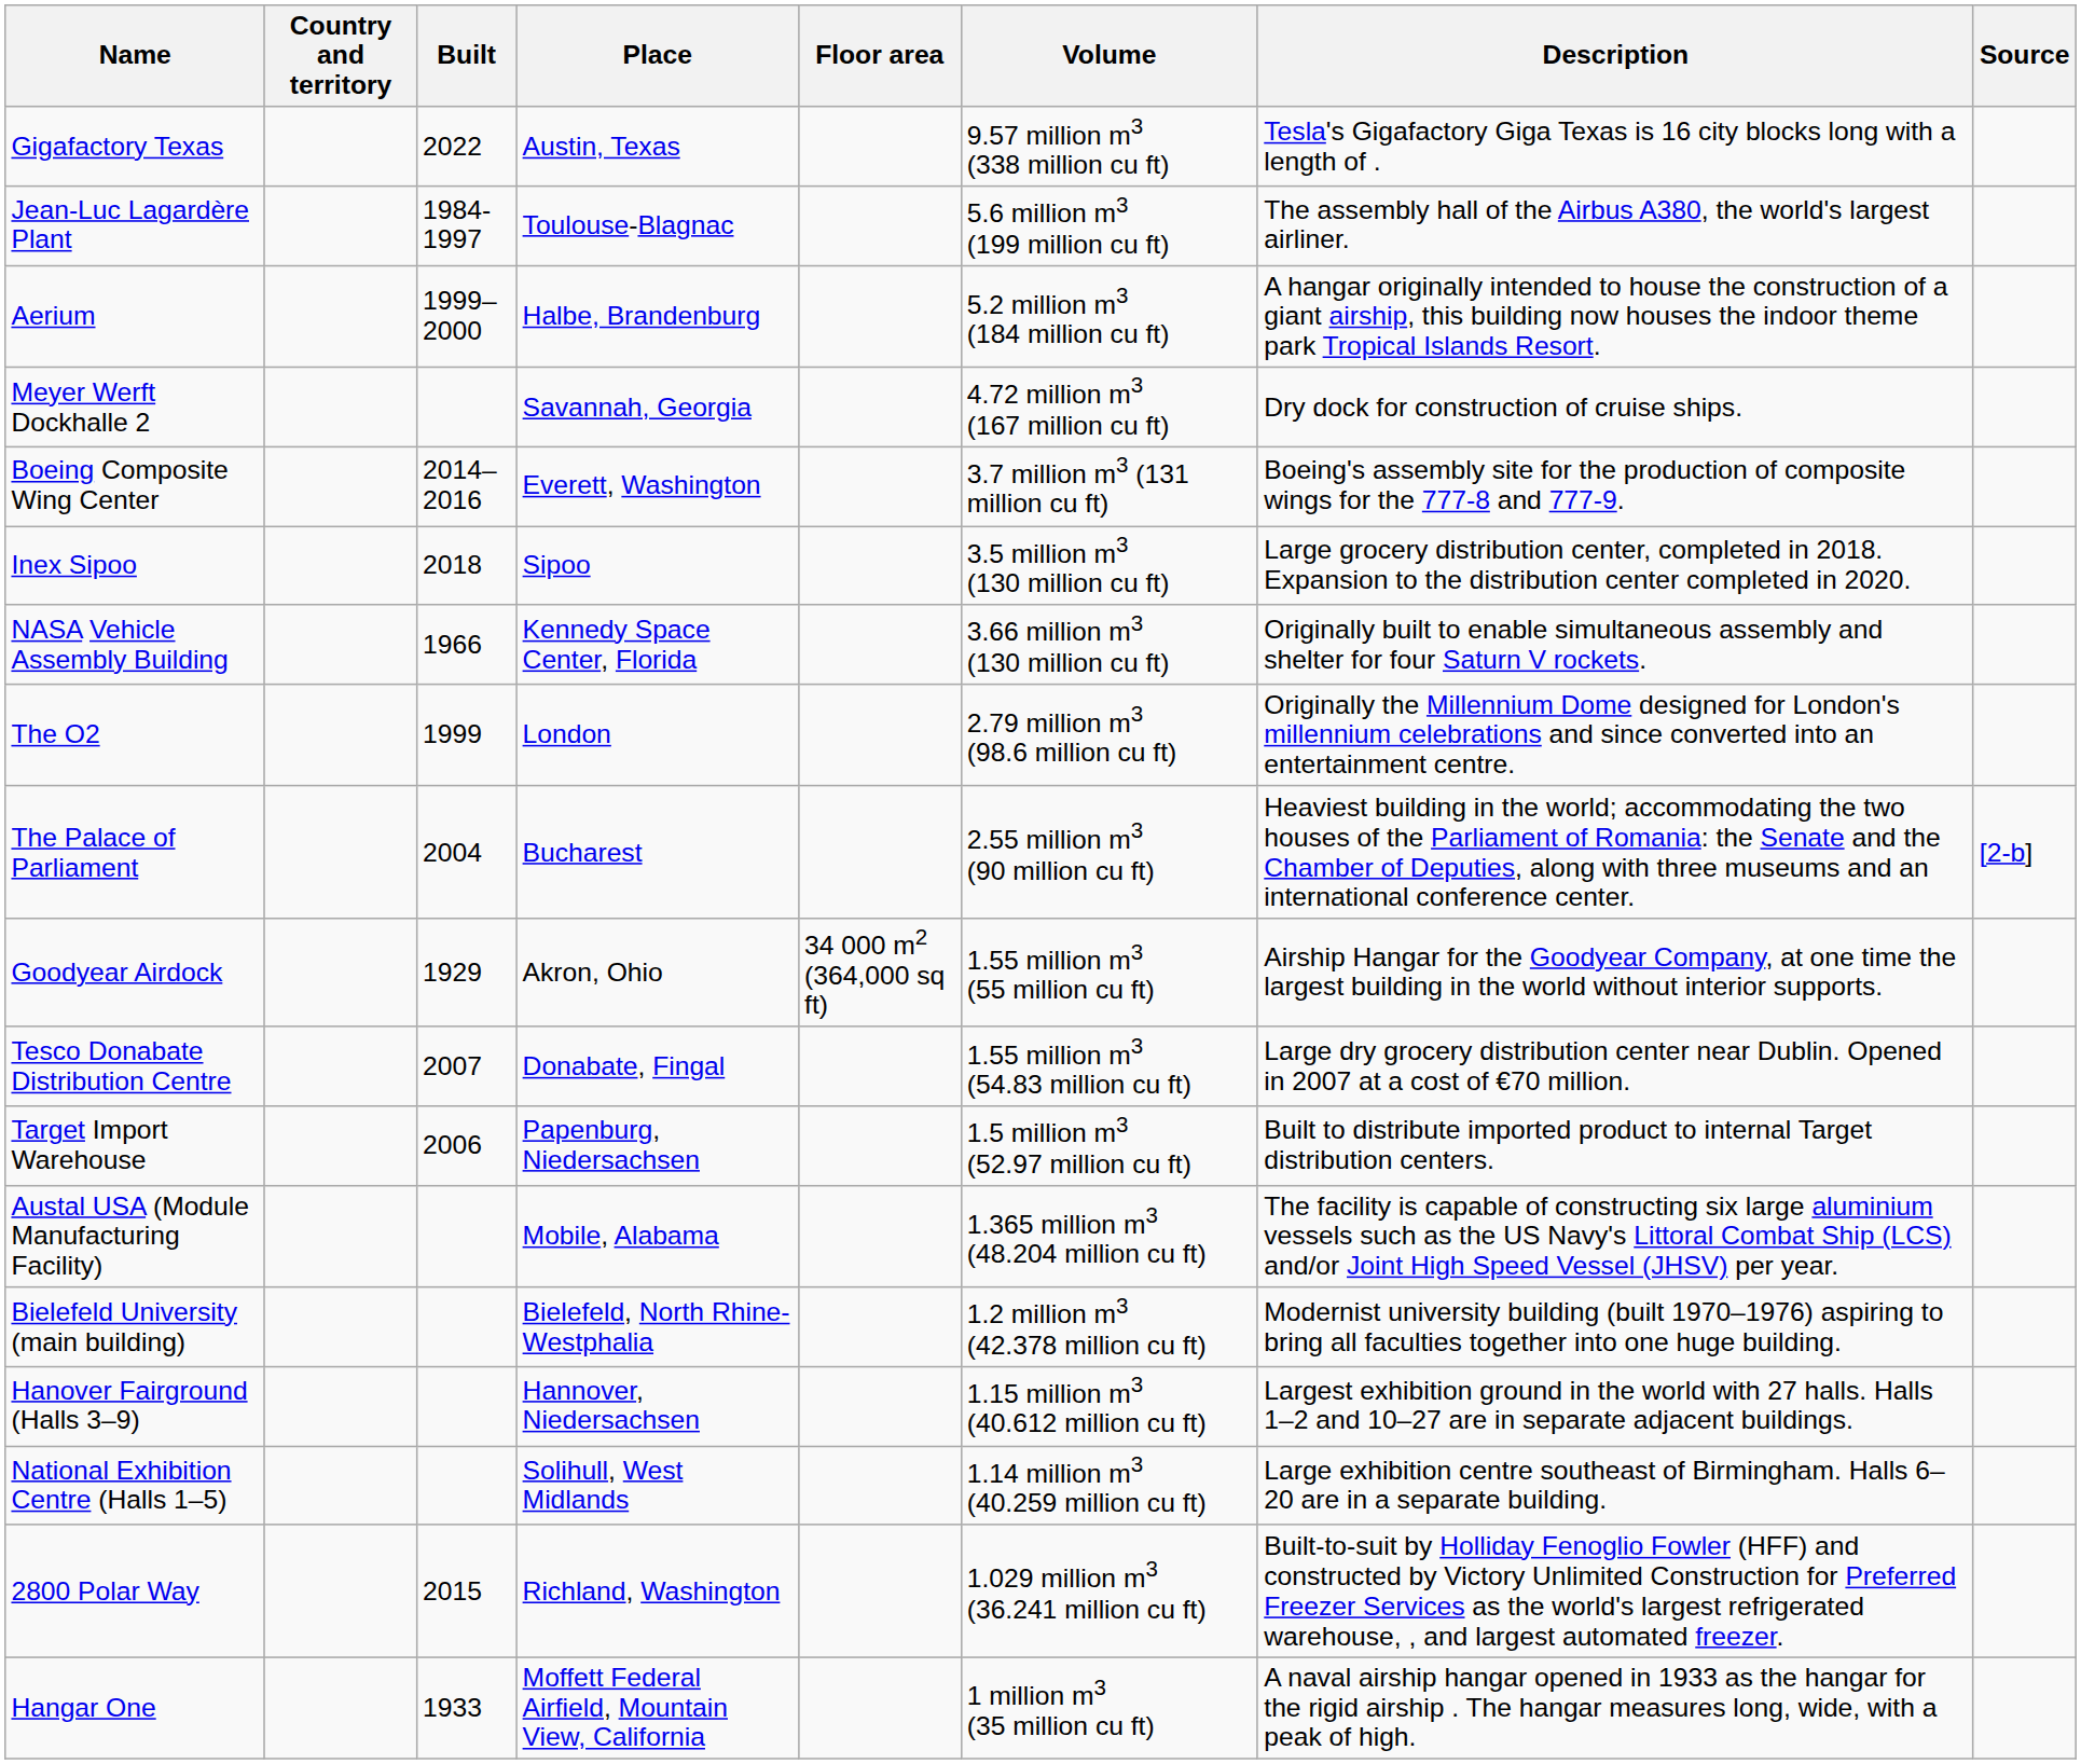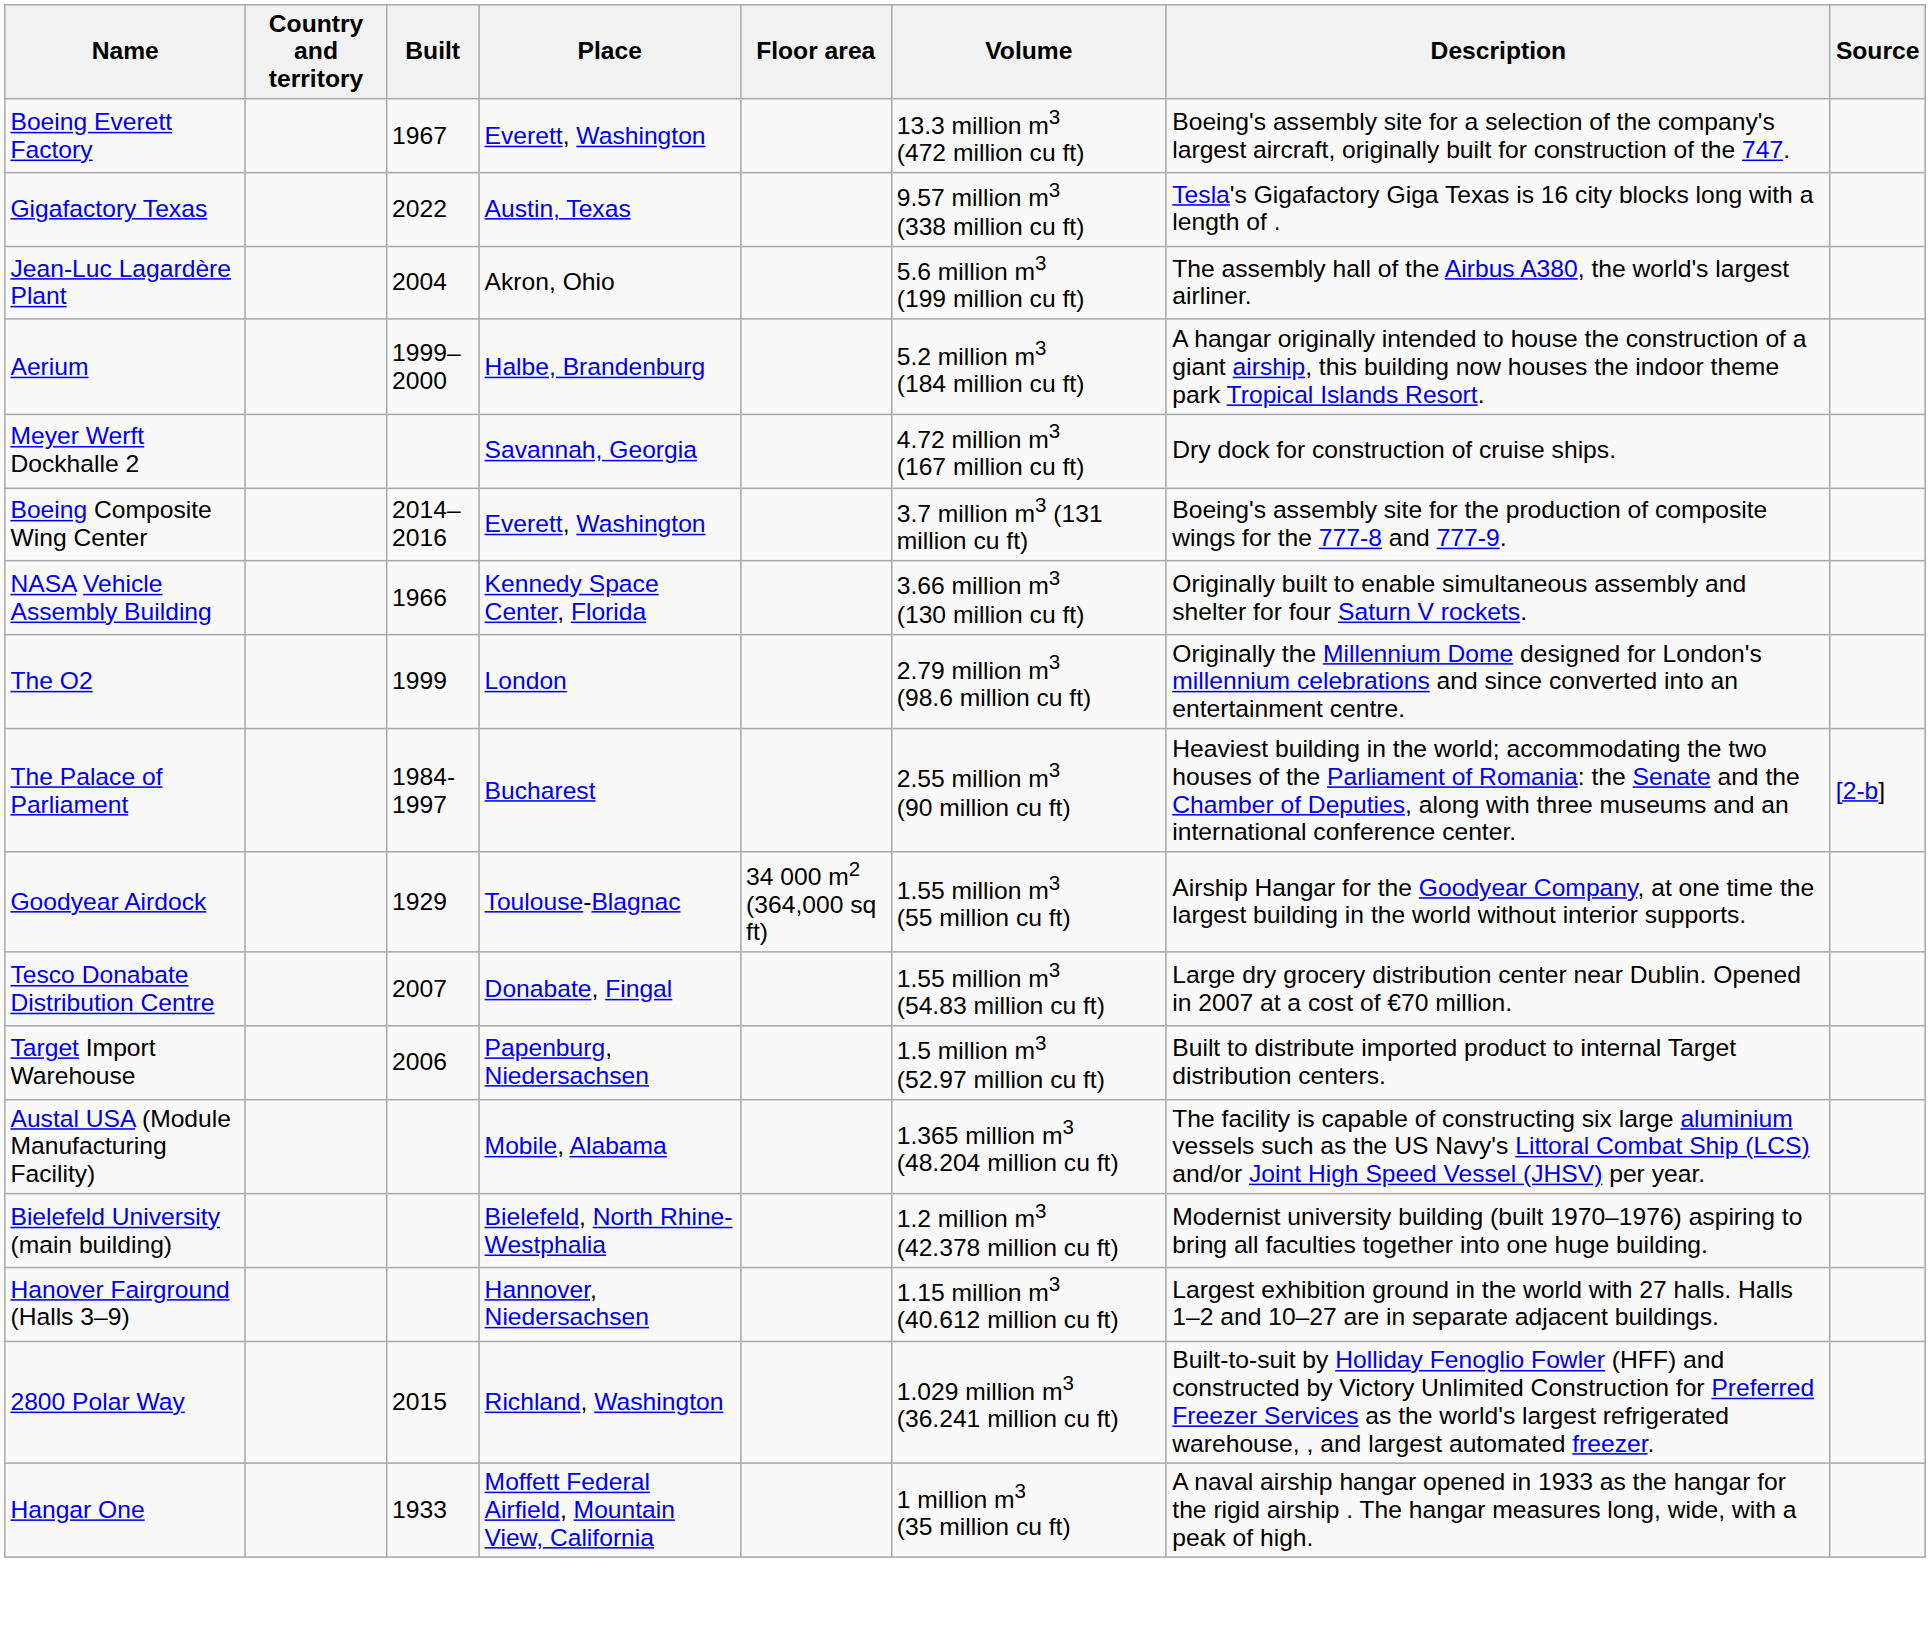 <table class="wikitable sortable">
 <tr>
 <th>Name</th>
 <th>Country and territory</th>
 <th>Built</th>
 <th>Place</th>
 <th data-sort-type="number">Floor area</th>
 <th data-sort-type="number">Volume</th>
 <th class="unsortable">Description</th>
 <th class="unsortable">Source</th>
+</tr>
+<tr>
+<td><a href='#'>Boeing Everett Factory</a></td>
+<td></td>
+<td>1967</td>
+<td><a href='#'>Everett</a>, <a href='#'>Washington</a></td>
+<td></td>
+<td>13.3 million m<sup>3</sup> (472 million cu ft)</td>
+<td>Boeing's assembly site for a selection of the company's largest aircraft, originally built for construction of the <a href='#'>747</a>.</td>
+<td></td>
 </tr>
 <tr>
 <td><a href='#'>Gigafactory Texas</a></td>
 <td></td>
 <td>2022</td>
 <td><a href='#'>Austin, Texas</a></td>
 <td></td>
 <td>9.57 million m<sup>3</sup> (338 million cu ft)</td>
 <td><a href='#'>Tesla</a>'s Gigafactory Giga Texas is 16 city blocks long with a length of .</td>
 <td></td>
 </tr>
 <tr>
 <td><a href='#'>Jean-Luc Lagardère Plant</a></td>
 <td></td>
-<td>1984-1997</td>
-<td><a href='#'>Toulouse</a>-<a href='#'>Blagnac</a></td>
+<td>2004</td>
+<td>Akron, Ohio</td>
 <td></td>
 <td>5.6 million m<sup>3</sup> (199 million cu ft)</td>
 <td>The assembly hall of the <a href='#'>Airbus A380</a>, the world's largest airliner.</td>
 <td></td>
 </tr>
 <tr>
 <td><a href='#'>Aerium</a></td>
 <td></td>
 <td>1999–2000</td>
 <td><a href='#'>Halbe, Brandenburg</a></td>
 <td></td>
 <td>5.2 million m<sup>3</sup> (184 million cu ft)</td>
 <td>A hangar originally intended to house the construction of a giant <a href='#'>airship</a>, this building now houses the indoor theme park <a href='#'>Tropical Islands Resort</a>.</td>
 <td></td>
 </tr>
 <tr>
 <td><a href='#'>Meyer Werft</a> Dockhalle 2</td>
 <td></td>
 <td></td>
 <td><a href='#'>Savannah, Georgia</a></td>
 <td></td>
 <td>4.72 million m<sup>3</sup> (167 million cu ft)</td>
 <td>Dry dock for construction of cruise ships.</td>
 <td></td>
 </tr>
 <tr>
 <td><a href='#'>Boeing</a> Composite Wing Center</td>
 <td></td>
 <td>2014–2016</td>
 <td><a href='#'>Everett</a>, <a href='#'>Washington</a></td>
 <td></td>
 <td>3.7 million m<sup>3</sup> (131 million cu ft)</td>
 <td>Boeing's assembly site for the production of composite wings for the <a href='#'>777-8</a> and <a href='#'>777-9</a>.</td>
 <td></td>
 </tr>
 <tr>
-<td><a href='#'>Inex Sipoo</a></td>
-<td></td>
-<td>2018</td>
-<td><a href='#'>Sipoo</a></td>
-<td></td>
-<td>3.5 million m<sup>3</sup> (130 million cu ft)</td>
-<td>Large grocery distribution center, completed in 2018. Expansion to the distribution center completed in 2020.</td>
-<td></td>
-</tr>
-<tr>
 <td><a href='#'>NASA</a> <a href='#'>Vehicle Assembly Building</a></td>
 <td></td>
 <td>1966</td>
 <td><a href='#'>Kennedy Space Center</a>, <a href='#'>Florida</a></td>
 <td></td>
 <td>3.66 million m<sup>3</sup> (130 million cu ft)</td>
 <td>Originally built to enable simultaneous assembly and shelter for four <a href='#'>Saturn V rockets</a>.</td>
 <td></td>
 </tr>
 <tr>
 <td><a href='#'>The O2</a></td>
 <td></td>
 <td>1999</td>
 <td><a href='#'>London</a></td>
 <td></td>
 <td>2.79 million m<sup>3</sup> (98.6 million cu ft)</td>
 <td>Originally the <a href='#'>Millennium Dome</a> designed for London's <a href='#'>millennium celebrations</a> and since converted into an entertainment centre.</td>
 <td></td>
 </tr>
 <tr>
 <td><a href='#'>The Palace of Parliament</a></td>
 <td></td>
-<td>2004</td>
+<td>1984-1997</td>
 <td><a href='#'>Bucharest</a></td>
 <td></td>
 <td>2.55 million m<sup>3</sup> (90 million cu ft)</td>
 <td>Heaviest building in the world; accommodating the two houses of the <a href='#'>Parliament of Romania</a>: the <a href='#'>Senate</a> and the <a href='#'>Chamber of Deputies</a>, along with three museums and an international conference center.</td>
 <td><a href='#'>[2-b</a>]</td>
 </tr>
 <tr>
 <td><a href='#'>Goodyear Airdock</a></td>
 <td></td>
 <td>1929</td>
-<td>Akron, Ohio</td>
+<td><a href='#'>Toulouse</a>-<a href='#'>Blagnac</a></td>
 <td>34 000 m<sup>2</sup> (364,000 sq ft)</td>
 <td>1.55 million m<sup>3</sup> (55 million cu ft)</td>
 <td>Airship Hangar for the <a href='#'>Goodyear Company</a>, at one time the largest building in the world without interior supports.</td>
 <td></td>
 </tr>
 <tr>
 <td><a href='#'>Tesco Donabate Distribution Centre</a></td>
 <td></td>
 <td>2007</td>
 <td><a href='#'>Donabate</a>, <a href='#'>Fingal</a></td>
 <td></td>
 <td>1.55 million m<sup>3</sup> (54.83 million cu ft)</td>
 <td>Large dry grocery distribution center near Dublin. Opened in 2007 at a cost of €70 million.</td>
 <td></td>
 </tr>
 <tr>
 <td><a href='#'>Target</a> Import Warehouse</td>
 <td></td>
 <td>2006</td>
 <td><a href='#'>Papenburg</a>, <a href='#'>Niedersachsen</a></td>
 <td></td>
 <td>1.5 million m<sup>3</sup> (52.97 million cu ft)</td>
 <td>Built to distribute imported product to internal Target distribution centers.</td>
 <td></td>
 </tr>
 <tr>
 <td><a href='#'>Austal USA</a> (Module Manufacturing Facility)</td>
 <td></td>
 <td></td>
 <td><a href='#'>Mobile</a>, <a href='#'>Alabama</a></td>
 <td></td>
 <td>1.365 million m<sup>3</sup> (48.204 million cu ft)</td>
 <td>The facility is capable of constructing six large <a href='#'>aluminium</a> vessels such as the US Navy's <a href='#'>Littoral Combat Ship (LCS)</a> and/or <a href='#'>Joint High Speed Vessel (JHSV)</a> per year.</td>
 <td></td>
 </tr>
 <tr>
 <td><a href='#'>Bielefeld University</a> (main building)</td>
 <td></td>
 <td></td>
 <td><a href='#'>Bielefeld</a>, <a href='#'>North Rhine-Westphalia</a></td>
 <td></td>
 <td>1.2 million m<sup>3</sup> (42.378 million cu ft)</td>
 <td>Modernist university building (built 1970–1976) aspiring to bring all faculties together into one huge building.</td>
 <td></td>
 </tr>
 <tr>
 <td><a href='#'>Hanover Fairground</a> (Halls 3–9)</td>
 <td></td>
 <td></td>
 <td><a href='#'>Hannover</a>, <a href='#'>Niedersachsen</a></td>
 <td></td>
 <td>1.15 million m<sup>3</sup> (40.612 million cu ft)</td>
 <td>Largest exhibition ground in the world with 27 halls. Halls 1–2 and 10–27 are in separate adjacent buildings.</td>
 <td></td>
 </tr>
 <tr>
-<td><a href='#'>National Exhibition Centre</a> (Halls 1–5)</td>
-<td></td>
-<td></td>
-<td><a href='#'>Solihull</a>, <a href='#'>West Midlands</a></td>
-<td></td>
-<td>1.14 million m<sup>3</sup> (40.259 million cu ft)</td>
-<td>Large exhibition centre southeast of Birmingham. Halls 6–20 are in a separate building.</td>
-<td></td>
-</tr>
-<tr>
 <td><a href='#'>2800 Polar Way</a></td>
 <td></td>
 <td>2015</td>
 <td><a href='#'>Richland</a>, <a href='#'>Washington</a></td>
 <td></td>
 <td>1.029 million m<sup>3</sup> (36.241 million cu ft)</td>
 <td>Built-to-suit by <a href='#'>Holliday Fenoglio Fowler</a> (HFF) and constructed by Victory Unlimited Construction for <a href='#'>Preferred Freezer Services</a> as the world's largest refrigerated warehouse, , and largest automated <a href='#'>freezer</a>.</td>
 <td><br></td>
 </tr>
 <tr>
 <td><a href='#'>Hangar One</a></td>
 <td></td>
 <td>1933</td>
 <td><a href='#'>Moffett Federal Airfield</a>, <a href='#'>Mountain View, California</a></td>
 <td></td>
 <td>1 million m<sup>3</sup> (35 million cu ft)</td>
 <td>A naval airship hangar opened in 1933 as the hangar for the rigid airship . The hangar measures  long,  wide, with a peak of  high.</td>
 <td></td>
 </tr>
 </table>
